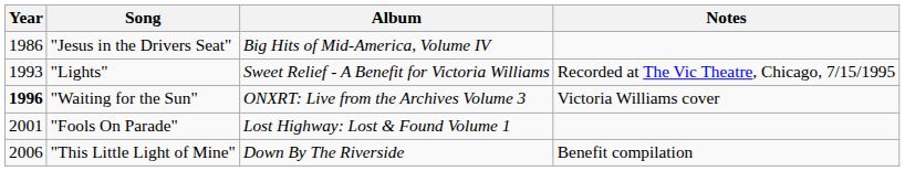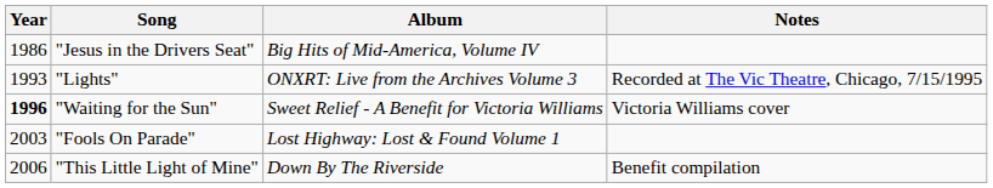 <table class="wikitable">
 <tr>
 <th>Year</th>
 <th>Song</th>
 <th>Album</th>
 <th>Notes</th>
 </tr>
 <tr>
 <td>1986</td>
 <td>"Jesus in the Drivers Seat"</td>
 <td><em>Big Hits of Mid-America, Volume IV</em></td>
 <td></td>
 </tr>
 <tr>
 <td>1993</td>
 <td>"Lights"</td>
-<td><em>Sweet Relief - A Benefit for Victoria Williams</em></td>
+<td><em>ONXRT: Live from the Archives Volume 3</em></td>
 <td>Recorded at <a href='#'>The Vic Theatre</a>, Chicago, 7/15/1995</td>
 </tr>
 <tr>
 <td><strong>1996</strong></td>
 <td>"Waiting for the Sun"</td>
-<td><em>ONXRT: Live from the Archives Volume 3</em></td>
+<td><em>Sweet Relief - A Benefit for Victoria Williams</em></td>
 <td>Victoria Williams cover</td>
 </tr>
 <tr>
-<td>2001</td>
+<td>2003</td>
 <td>"Fools On Parade"</td>
 <td><em>Lost Highway: Lost & Found Volume 1</em></td>
 <td></td>
 </tr>
 <tr>
 <td>2006</td>
 <td>"This Little Light of Mine"</td>
 <td><em>Down By The Riverside</em></td>
 <td>Benefit compilation</td>
 </tr>
 </table>
